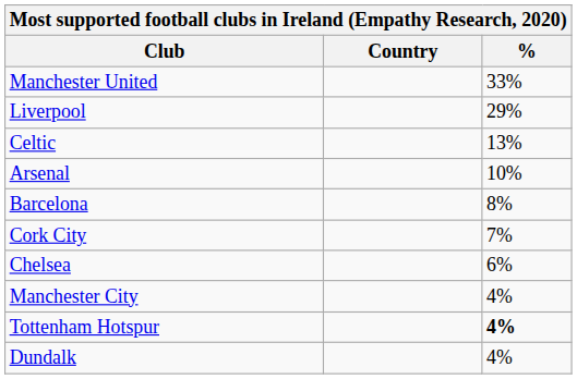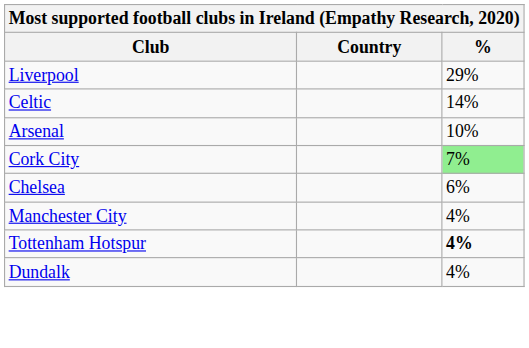 <table class="wikitable sortable">
 <tr>
 <th colspan="3">Most supported football clubs in Ireland (Empathy Research, 2020)</th>
 </tr>
 <tr>
 <th>Club</th>
 <th>Country</th>
 <th>%</th>
 </tr>
 <tr>
-<td><a href='#'>Manchester United</a></td>
-<td></td>
-<td>33%</td>
-</tr>
-<tr>
 <td><a href='#'>Liverpool</a></td>
 <td></td>
 <td>29%</td>
 </tr>
 <tr>
 <td><a href='#'>Celtic</a></td>
 <td></td>
-<td>13%</td>
+<td>14%</td>
 </tr>
 <tr>
 <td><a href='#'>Arsenal</a></td>
 <td></td>
 <td>10%</td>
 </tr>
 <tr>
-<td><a href='#'>Barcelona</a></td>
-<td></td>
-<td>8%</td>
-</tr>
-<tr>
 <td><a href='#'>Cork City</a></td>
 <td></td>
-<td>7%</td>
+<td style="background: lightgreen;">7%</td>
 </tr>
 <tr>
 <td><a href='#'>Chelsea</a></td>
 <td></td>
 <td>6%</td>
 </tr>
 <tr>
 <td><a href='#'>Manchester City</a></td>
 <td></td>
 <td>4%</td>
 </tr>
 <tr>
 <td><a href='#'>Tottenham Hotspur</a></td>
 <td></td>
 <td><strong>4%</strong></td>
 </tr>
 <tr>
 <td><a href='#'>Dundalk</a></td>
 <td></td>
 <td>4%</td>
 </tr>
 </table>
